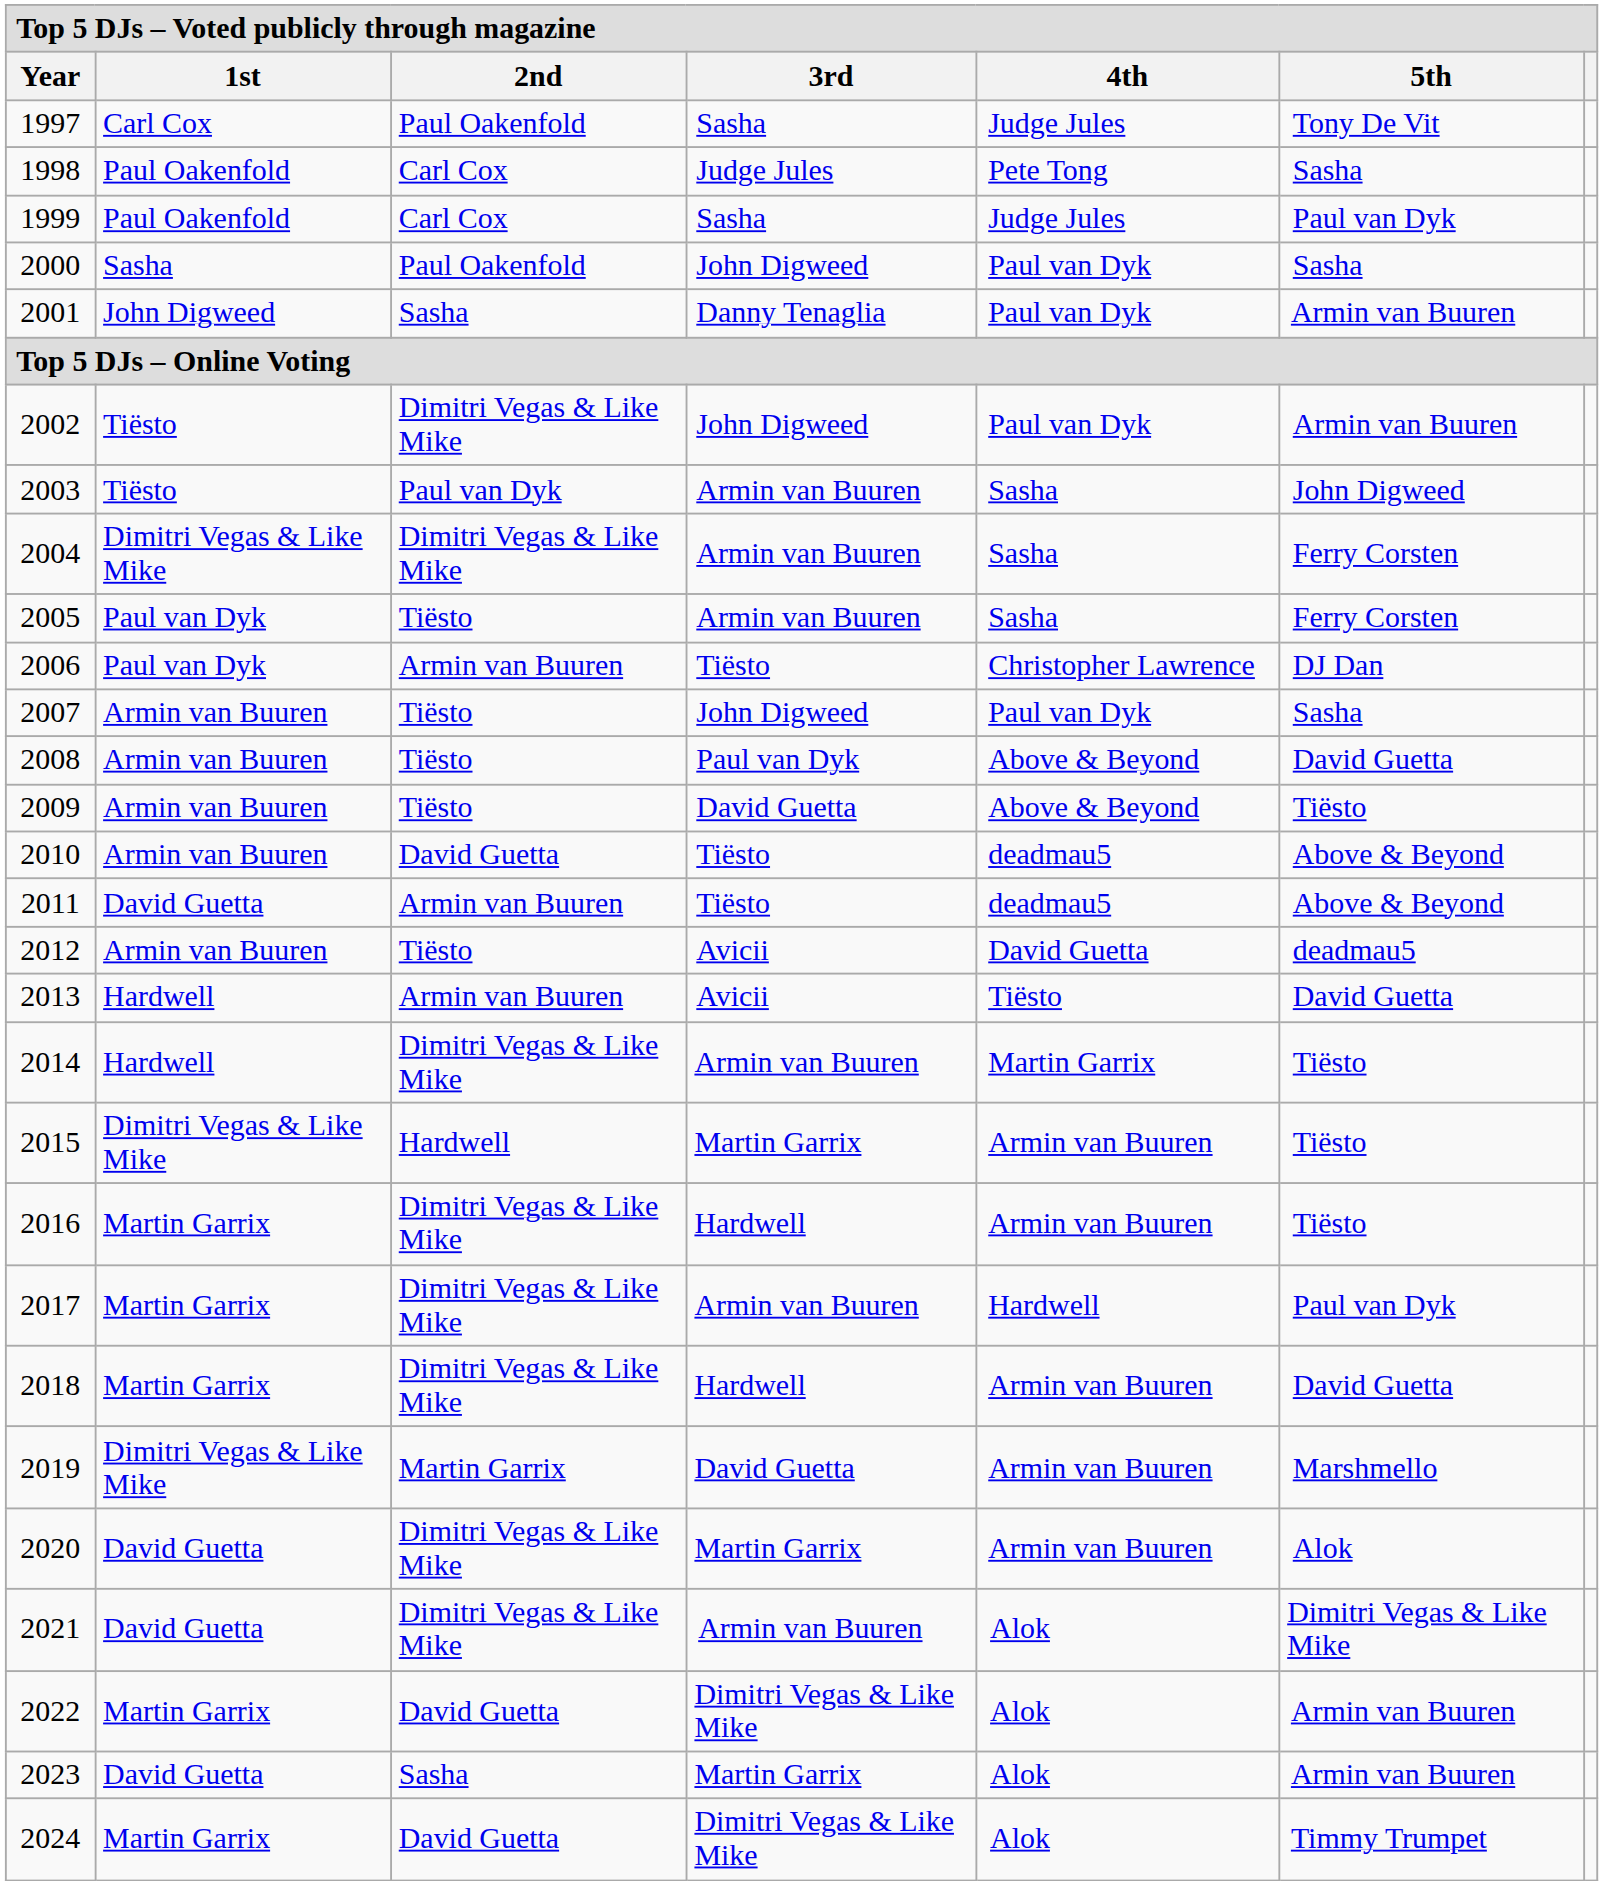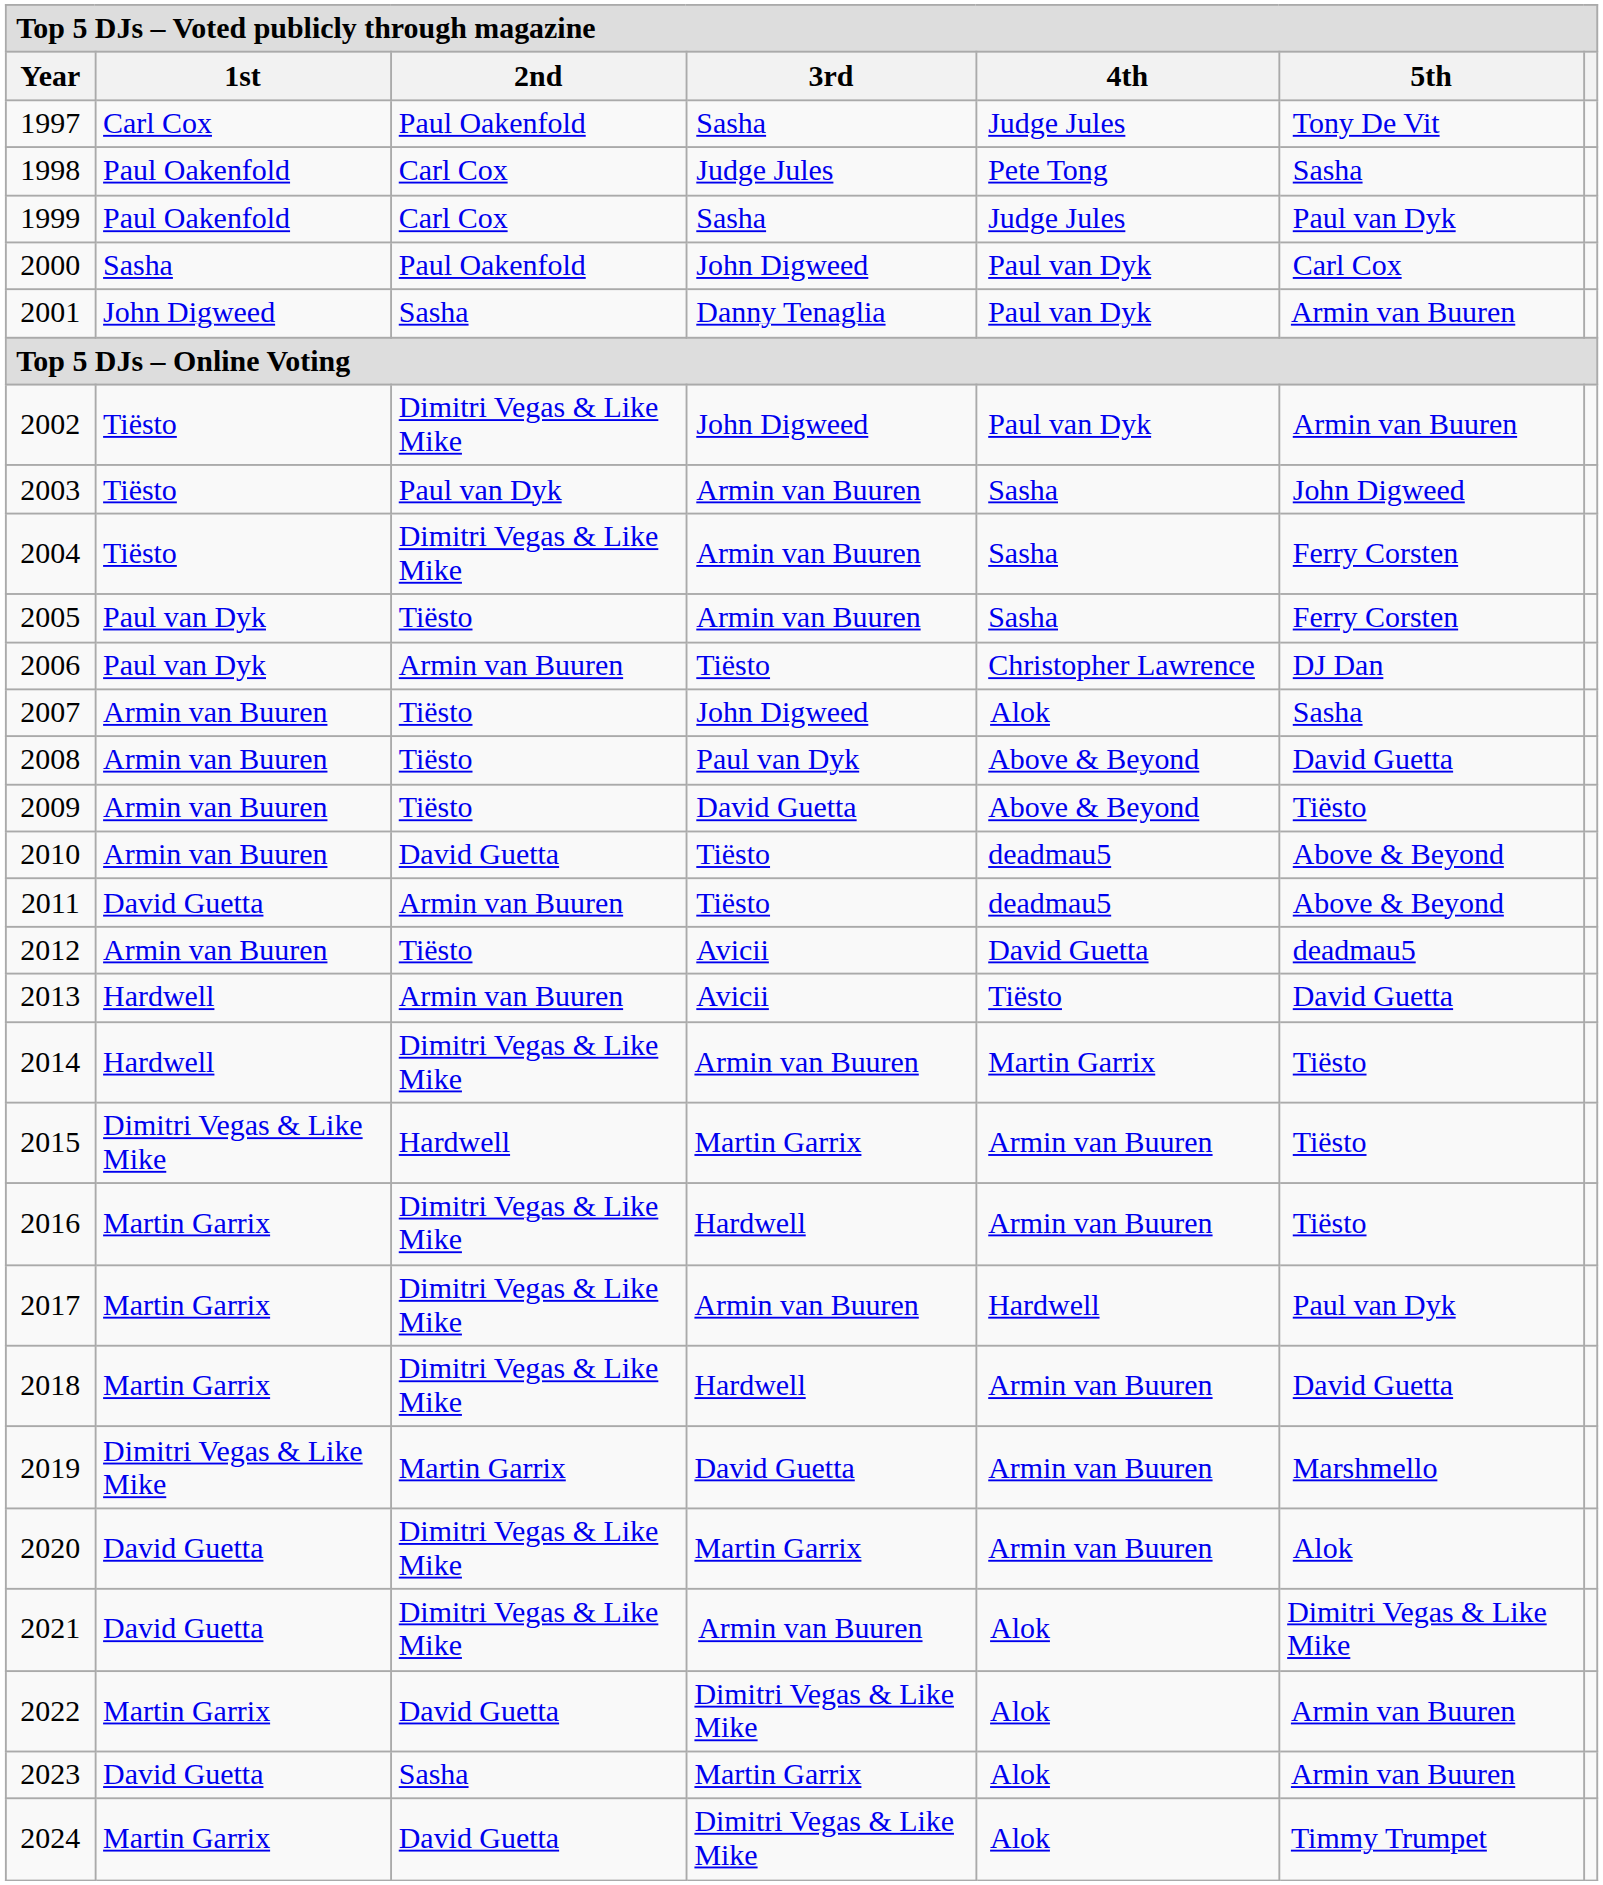 <table class="wikitable" style="margin-left:1em;">
 <tr>
 <td colspan="7" style="background:#ddd; padding-left:5px;"><strong>Top 5 DJs – Voted publicly through magazine</strong></td>
 </tr>
 <tr>
 <th style="width:45px;">Year</th>
 <th style="width:200px;">1st</th>
 <th style="width:200px;">2nd</th>
 <th style="width:200px;">3rd</th>
 <th style="width:200px;">4th</th>
 <th style="width:200px;">5th</th>
 <th></th>
 </tr>
 <tr>
 <td style="text-align:center;">1997</td>
 <td style="padding-left:4px;"><a href='#'>Carl Cox</a></td>
 <td style="padding-left:4px;"><a href='#'>Paul Oakenfold</a></td>
 <td style="padding-left:5px;"><a href='#'>Sasha</a></td>
 <td style="padding-left:6px;"><a href='#'>Judge Jules</a></td>
 <td style="padding-left:7px;"><a href='#'>Tony De Vit</a></td>
 <td></td>
 </tr>
 <tr>
 <td style="text-align:center;">1998</td>
 <td style="padding-left:4px;"><a href='#'>Paul Oakenfold</a></td>
 <td style="padding-left:4px;"><a href='#'>Carl Cox</a></td>
 <td style="padding-left:5px;"><a href='#'>Judge Jules</a></td>
 <td style="padding-left:6px;"><a href='#'>Pete Tong</a></td>
 <td style="padding-left:7px;"><a href='#'>Sasha</a></td>
 <td></td>
 </tr>
 <tr>
 <td style="text-align:center;">1999</td>
 <td style="padding-left:4px;"><a href='#'>Paul Oakenfold</a></td>
 <td style="padding-left:4px;"><a href='#'>Carl Cox</a></td>
 <td style="padding-left:5px;"><a href='#'>Sasha</a></td>
 <td style="padding-left:6px;"><a href='#'>Judge Jules</a></td>
 <td style="padding-left:7px;"><a href='#'>Paul van Dyk</a></td>
 <td></td>
 </tr>
 <tr>
 <td style="text-align:center;">2000</td>
 <td style="padding-left:4px;"><a href='#'>Sasha</a></td>
 <td style="padding-left:4px;"><a href='#'>Paul Oakenfold</a></td>
 <td style="padding-left:5px;"><a href='#'>John Digweed</a></td>
 <td style="padding-left:6px;"><a href='#'>Paul van Dyk</a></td>
-<td style="padding-left:7px;"><a href='#'>Sasha</a></td>
+<td style="padding-left:7px;"><a href='#'>Carl Cox</a></td>
 <td></td>
 </tr>
 <tr>
 <td style="text-align:center;">2001</td>
 <td style="padding-left:4px;"><a href='#'>John Digweed</a></td>
 <td style="padding-left:4px;"><a href='#'>Sasha</a></td>
 <td style="padding-left:5px;"><a href='#'>Danny Tenaglia</a></td>
 <td style="padding-left:6px;"><a href='#'>Paul van Dyk</a></td>
 <td style="padding-left:6px;"><a href='#'>Armin van Buuren</a></td>
 <td></td>
 </tr>
 <tr>
 <td colspan="8" style="background:#ddd; padding-left:5px;"><strong>Top 5 DJs – Online Voting</strong></td>
 </tr>
 <tr>
 <td style="text-align:center;">2002</td>
 <td style="padding-left:4px;"><a href='#'>Tiësto</a></td>
 <td style="padding-left:4px;"><a href='#'>Dimitri Vegas & Like Mike</a></td>
 <td style="padding-left:5px;"><a href='#'>John Digweed</a></td>
 <td style="padding-left:6px;"><a href='#'>Paul van Dyk</a></td>
 <td style="padding-left:7px;"><a href='#'>Armin van Buuren</a></td>
 <td></td>
 </tr>
 <tr>
 <td style="text-align:center;">2003</td>
 <td style="padding-left:4px;"><a href='#'>Tiësto</a></td>
 <td style="padding-left:4px;"><a href='#'>Paul van Dyk</a></td>
 <td style="padding-left:5px;"><a href='#'>Armin van Buuren</a></td>
 <td style="padding-left:6px;"><a href='#'>Sasha</a></td>
 <td style="padding-left:7px;"><a href='#'>John Digweed</a></td>
 <td></td>
 </tr>
 <tr>
 <td style="text-align:center;">2004</td>
-<td style="padding-left:4px;"><a href='#'>Dimitri Vegas & Like Mike</a></td>
+<td style="padding-left:4px;"><a href='#'>Tiësto</a></td>
 <td style="padding-left:4px;"><a href='#'>Dimitri Vegas & Like Mike</a></td>
 <td style="padding-left:5px;"><a href='#'>Armin van Buuren</a></td>
 <td style="padding-left:6px;"><a href='#'>Sasha</a></td>
 <td style="padding-left:7px;"><a href='#'>Ferry Corsten</a></td>
 <td></td>
 </tr>
 <tr>
 <td style="text-align:center;">2005</td>
 <td style="padding-left:4px;"><a href='#'>Paul van Dyk</a></td>
 <td style="padding-left:4px;"><a href='#'>Tiësto</a></td>
 <td style="padding-left:5px;"><a href='#'>Armin van Buuren</a></td>
 <td style="padding-left:6px;"><a href='#'>Sasha</a></td>
 <td style="padding-left:7px;"><a href='#'>Ferry Corsten</a></td>
 <td></td>
 </tr>
 <tr>
 <td style="text-align:center;">2006</td>
 <td style="padding-left:4px;"><a href='#'>Paul van Dyk</a></td>
 <td style="padding-left:4px;"><a href='#'>Armin van Buuren</a></td>
 <td style="padding-left:5px;"><a href='#'>Tiësto</a></td>
 <td style="padding-left:6px;"><a href='#'>Christopher Lawrence</a></td>
 <td style="padding-left:7px;"><a href='#'>DJ Dan</a></td>
 <td></td>
 </tr>
 <tr>
 <td style="text-align:center;">2007</td>
 <td style="padding-left:4px;"><a href='#'>Armin van Buuren</a></td>
 <td style="padding-left:4px;"><a href='#'>Tiësto</a></td>
 <td style="padding-left:5px;"><a href='#'>John Digweed</a></td>
-<td style="padding-left:6px;"><a href='#'>Paul van Dyk</a></td>
+<td style="padding-left:7px;"><a href='#'>Alok</a></td>
 <td style="padding-left:7px;"><a href='#'>Sasha</a></td>
 <td></td>
 </tr>
 <tr>
 <td style="text-align:center;">2008</td>
 <td style="padding-left:4px;"><a href='#'>Armin van Buuren</a></td>
 <td style="padding-left:4px;"><a href='#'>Tiësto</a></td>
 <td style="padding-left:5px;"><a href='#'>Paul van Dyk</a></td>
 <td style="padding-left:6px;"><a href='#'>Above & Beyond</a></td>
 <td style="padding-left:7px;"><a href='#'>David Guetta</a></td>
 <td></td>
 </tr>
 <tr>
 <td style="text-align:center;">2009</td>
 <td style="padding-left:4px;"><a href='#'>Armin van Buuren</a></td>
 <td style="padding-left:4px;"><a href='#'>Tiësto</a></td>
 <td style="padding-left:5px;"><a href='#'>David Guetta</a></td>
 <td style="padding-left:6px;"><a href='#'>Above & Beyond</a></td>
 <td style="padding-left:7px;"><a href='#'>Tiësto</a></td>
 <td></td>
 </tr>
 <tr>
 <td style="text-align:center;">2010</td>
 <td style="padding-left:4px;"><a href='#'>Armin van Buuren</a></td>
 <td style="padding-left:4px;"><a href='#'>David Guetta</a></td>
 <td style="padding-left:5px;"><a href='#'>Tiësto</a></td>
 <td style="padding-left:6px;"><a href='#'>deadmau5</a></td>
 <td style="padding-left:7px;"><a href='#'>Above & Beyond</a></td>
 <td></td>
 </tr>
 <tr>
 <td style="text-align:center;">2011</td>
 <td style="padding-left:4px;"><a href='#'>David Guetta</a></td>
 <td style="padding-left:4px;"><a href='#'>Armin van Buuren</a></td>
 <td style="padding-left:5px;"><a href='#'>Tiësto</a></td>
 <td style="padding-left:6px;"><a href='#'>deadmau5</a></td>
 <td style="padding-left:7px;"><a href='#'>Above & Beyond</a></td>
 <td></td>
 </tr>
 <tr>
 <td style="text-align:center;">2012</td>
 <td style="padding-left:4px;"><a href='#'>Armin van Buuren</a></td>
 <td style="padding-left:4px;"><a href='#'>Tiësto</a></td>
 <td style="padding-left:5px;"><a href='#'>Avicii</a></td>
 <td style="padding-left:6px;"><a href='#'>David Guetta</a></td>
 <td style="padding-left:7px;"><a href='#'>deadmau5</a></td>
 <td></td>
 </tr>
 <tr>
 <td style="text-align:center;">2013</td>
 <td style="padding-left:4px;"><a href='#'>Hardwell</a></td>
 <td style="padding-left:4px;"><a href='#'>Armin van Buuren</a></td>
 <td style="padding-left:5px;"><a href='#'>Avicii</a></td>
 <td style="padding-left:6px;"><a href='#'>Tiësto</a></td>
 <td style="padding-left:7px;"><a href='#'>David Guetta</a></td>
 <td></td>
 </tr>
 <tr>
 <td style="text-align:center;">2014</td>
 <td style="padding-left:4px;"><a href='#'>Hardwell</a></td>
 <td style="padding-left:4px;"><a href='#'>Dimitri Vegas & Like Mike</a></td>
 <td style="padding-left:4px;"><a href='#'>Armin van Buuren</a></td>
 <td style="padding-left:6px;"><a href='#'>Martin Garrix</a></td>
 <td style="padding-left:7px;"><a href='#'>Tiësto</a></td>
 <td></td>
 </tr>
 <tr>
 <td style="text-align:center;">2015</td>
 <td style="padding-left:4px;"><a href='#'>Dimitri Vegas & Like Mike</a></td>
 <td style="padding-left:4px;"><a href='#'>Hardwell</a></td>
 <td style="padding-left:4px;"><a href='#'>Martin Garrix</a></td>
 <td style="padding-left:6px;"><a href='#'>Armin van Buuren</a></td>
 <td style="padding-left:7px;"><a href='#'>Tiësto</a></td>
 <td></td>
 </tr>
 <tr>
 <td style="text-align:center;">2016</td>
 <td style="padding-left:4px;"><a href='#'>Martin Garrix</a></td>
 <td style="padding-left:4px;"><a href='#'>Dimitri Vegas & Like Mike</a></td>
 <td style="padding-left:4px;"><a href='#'>Hardwell</a></td>
 <td style="padding-left:6px;"><a href='#'>Armin van Buuren</a></td>
 <td style="padding-left:7px;"><a href='#'>Tiësto</a></td>
 <td></td>
 </tr>
 <tr>
 <td style="text-align:center;">2017</td>
 <td style="padding-left:4px;"><a href='#'>Martin Garrix</a></td>
 <td style="padding-left:4px;"><a href='#'>Dimitri Vegas & Like Mike</a></td>
 <td style="padding-left:4px;"><a href='#'>Armin van Buuren</a></td>
 <td style="padding-left:6px;"><a href='#'>Hardwell</a></td>
 <td style="padding-left:7px;"><a href='#'>Paul van Dyk</a></td>
 <td></td>
 </tr>
 <tr>
 <td style="text-align:center;">2018</td>
 <td style="padding-left:4px;"><a href='#'>Martin Garrix</a></td>
 <td style="padding-left:4px;"><a href='#'>Dimitri Vegas & Like Mike</a></td>
 <td style="padding-left:4px;"><a href='#'>Hardwell</a></td>
 <td style="padding-left:6px;"><a href='#'>Armin van Buuren</a></td>
 <td style="padding-left:7px;"><a href='#'>David Guetta</a></td>
 <td></td>
 </tr>
 <tr>
 <td style="text-align:center;">2019</td>
 <td style="padding-left:4px;"><a href='#'>Dimitri Vegas & Like Mike</a></td>
 <td style="padding-left:4px;"><a href='#'>Martin Garrix</a></td>
 <td style="padding-left:4px;"><a href='#'>David Guetta</a></td>
 <td style="padding-left:6px;"><a href='#'>Armin van Buuren</a></td>
 <td style="padding-left:7px;"><a href='#'>Marshmello</a></td>
 <td></td>
 </tr>
 <tr>
 <td style="text-align:center;">2020</td>
 <td style="padding-left:4px;"><a href='#'>David Guetta</a></td>
 <td style="padding-left:4px;"><a href='#'>Dimitri Vegas & Like Mike</a></td>
 <td style="padding-left:4px;"><a href='#'>Martin Garrix</a></td>
 <td style="padding-left:6px;"><a href='#'>Armin van Buuren</a></td>
 <td style="padding-left:7px;"><a href='#'>Alok</a></td>
 <td></td>
 </tr>
 <tr>
 <td style="text-align:center;">2021</td>
 <td style="padding-left:4px;"><a href='#'>David Guetta</a></td>
 <td style="padding-left:4px;"><a href='#'>Dimitri Vegas & Like Mike</a></td>
 <td style="padding-left:6px;"><a href='#'>Armin van Buuren</a></td>
 <td style="padding-left:7px;"><a href='#'>Alok</a></td>
 <td style="padding-left:4px;"><a href='#'>Dimitri Vegas & Like Mike</a></td>
 <td></td>
 </tr>
 <tr>
 <td style="text-align:center;">2022</td>
 <td style="padding-left:4px;"><a href='#'>Martin Garrix</a></td>
 <td style="padding-left:4px;"><a href='#'>David Guetta</a></td>
 <td style="padding-left:4px;"><a href='#'>Dimitri Vegas & Like Mike</a></td>
 <td style="padding-left:7px;"><a href='#'>Alok</a></td>
 <td style="padding-left:6px;"><a href='#'>Armin van Buuren</a></td>
 <td></td>
 </tr>
 <tr>
 <td style="text-align:center;">2023</td>
 <td style="padding-left:4px;"><a href='#'>David Guetta</a></td>
 <td style="padding-left:4px;"><a href='#'>Sasha</a></td>
 <td style="padding-left:4px;"><a href='#'>Martin Garrix</a></td>
 <td style="padding-left:7px;"><a href='#'>Alok</a></td>
 <td style="padding-left:6px;"><a href='#'>Armin van Buuren</a></td>
 <td></td>
 </tr>
 <tr>
 <td style="text-align:center;">2024</td>
 <td style="padding-left:4px;"><a href='#'>Martin Garrix</a></td>
 <td style="padding-left:4px;"><a href='#'>David Guetta</a></td>
 <td style="padding-left:4px;"><a href='#'>Dimitri Vegas & Like Mike</a></td>
 <td style="padding-left:7px;"><a href='#'>Alok</a></td>
 <td style="padding-left:6px;"><a href='#'>Timmy Trumpet</a></td>
 <td></td>
 </tr>
 </table>
